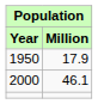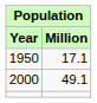 <table class="wikitable" style="float: right; margin-left: 10px">
 <tr>
 <th colspan="4" style="text-align:center; background:#cfb;">Population</th>
 </tr>
 <tr>
 <th style="background:#cfb;">Year</th>
 <th style="background:#cfb;">Million</th>
 </tr>
 <tr>
 <td style="text-align:left;">1950</td>
-<td style="text-align:right;">17.9</td>
+<td style="text-align:right;">17.1</td>
 </tr>
 <tr>
 <td style="text-align:left;">2000</td>
-<td style="text-align:right;">46.1</td>
+<td style="text-align:right;">49.1</td>
 </tr>
 <tr>
 <td style="text-align:left;"></td>
 <td style="text-align:right;"></td>
 </tr>
 </table>
